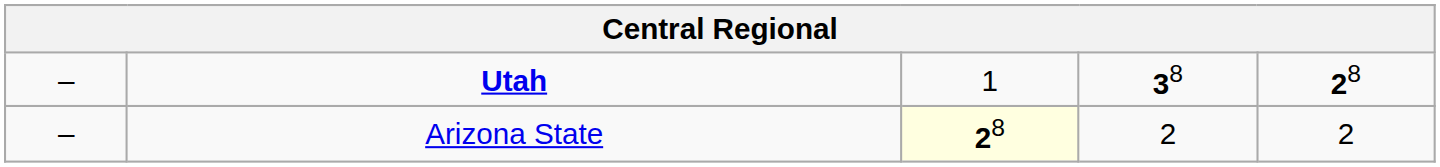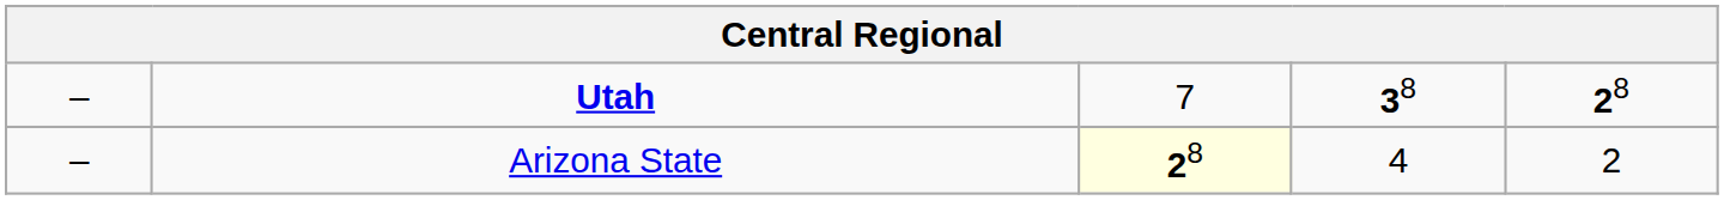 <table class="wikitable" style="font-size:90%; width: 55%; text-align: center">
 <tr>
 <th colspan=5>Central Regional</th>
 </tr>
 <tr>
 <td>–</td>
 <td><strong><a href='#'>Utah</a></strong></td>
-<td>1</td>
+<td>7</td>
 <td><strong>3</strong><sup>8</sup></td>
 <td><strong>2</strong><sup>8</sup></td>
 </tr>
 <tr>
 <td>–</td>
 <td><a href='#'>Arizona State</a></td>
 <td style="background: lightyellow;"><strong>2</strong><sup>8</sup></td>
-<td>2</td>
+<td>4</td>
 <td>2</td>
 </tr>
 </table>
